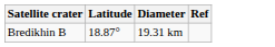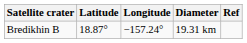 <table class="wikitable">
 <tr>
 <th>Satellite crater</th>
 <th>Latitude</th>
+<th>Longitude</th>
 <th>Diameter</th>
 <th>Ref</th>
 </tr>
 <tr>
 <td>Bredikhin B</td>
 <td>18.87°</td>
+<td>−157.24°</td>
 <td>19.31 km</td>
 <td></td>
 </tr>
 </table>
